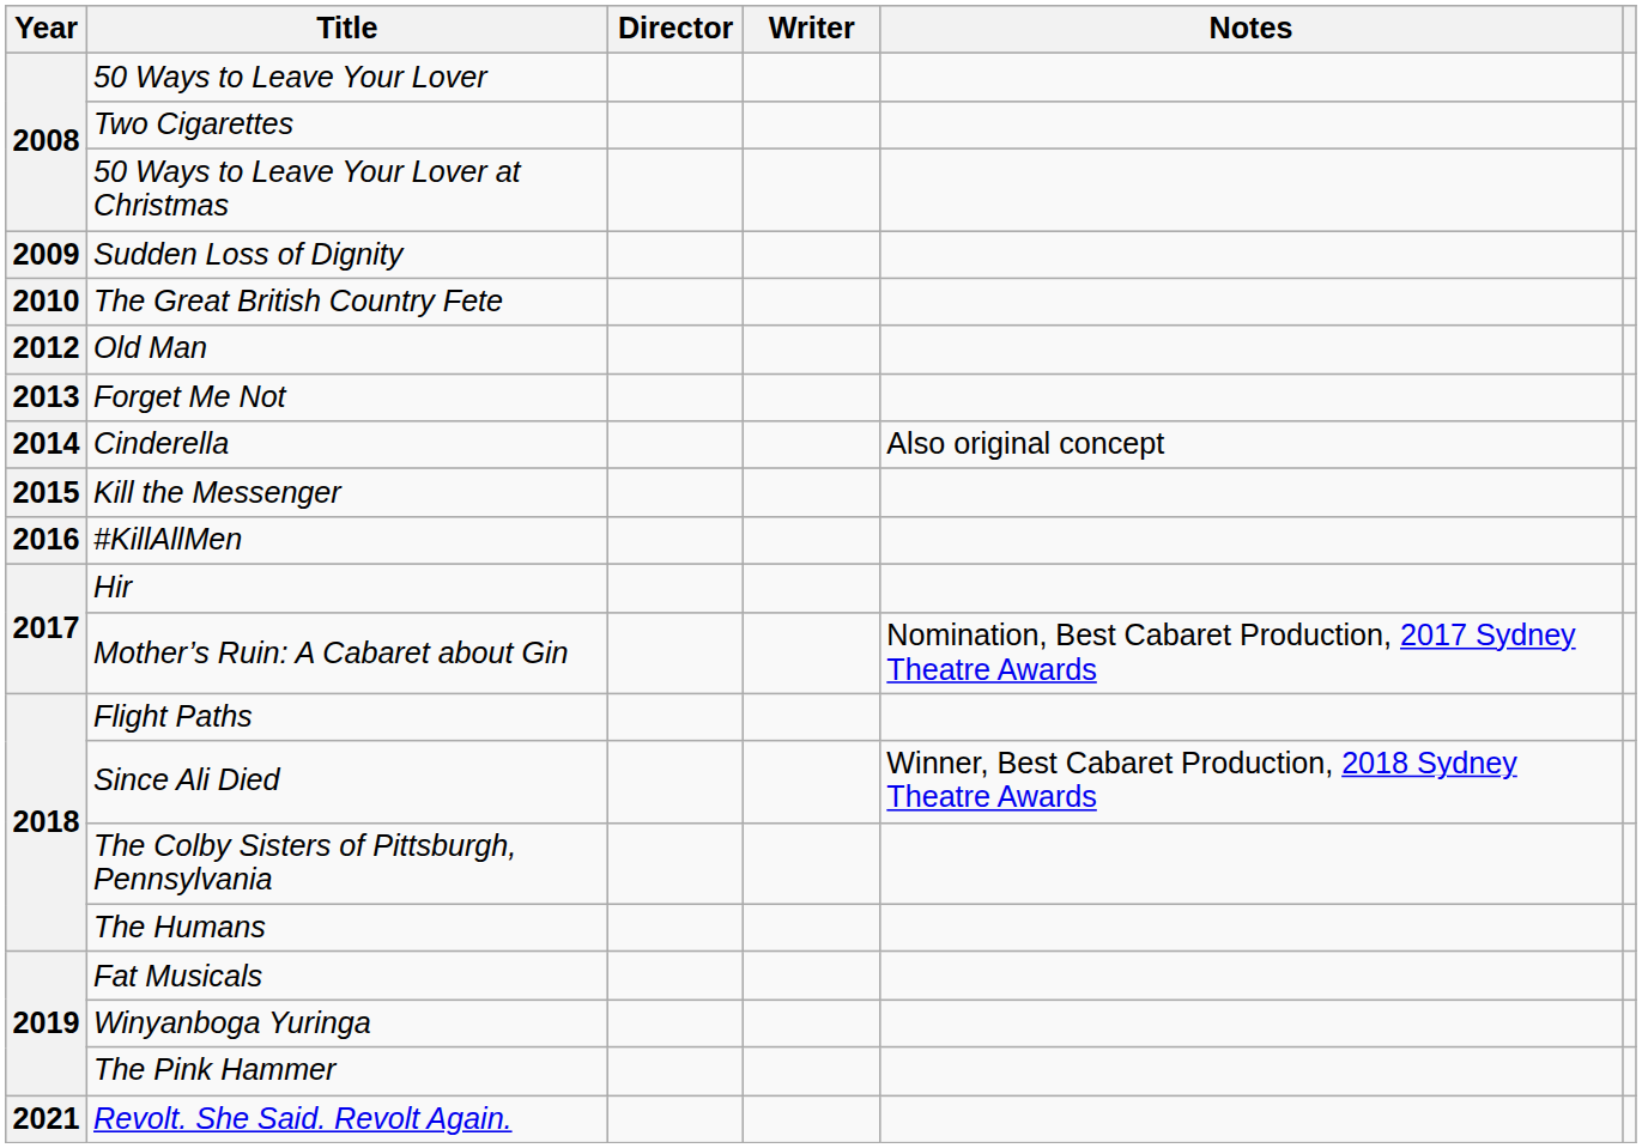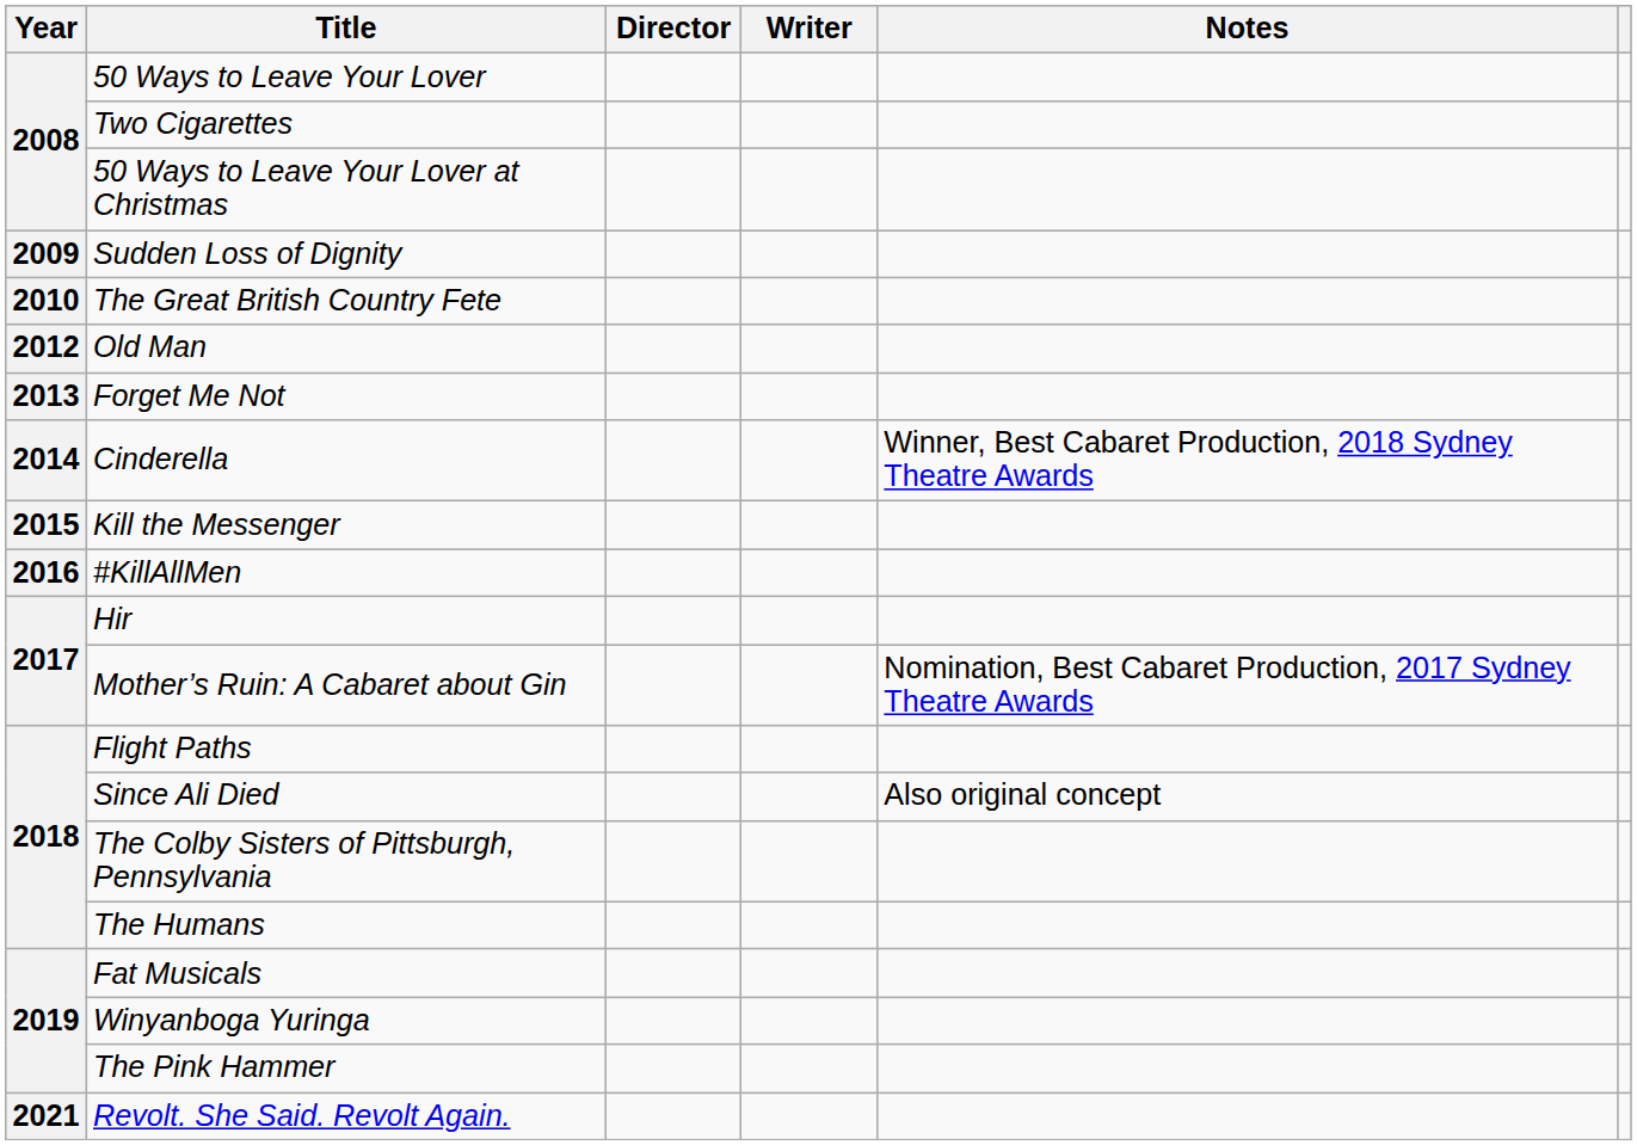 <table class="wikitable plainrowheaders sortable">
 <tr>
 <th scope="col">Year</th>
 <th scope="col">Title</th>
 <th scope="col" width=65>Director</th>
 <th scope="col" width=65>Writer</th>
 <th scope="col" class="unsortable">Notes</th>
 <th scope="col" class="unsortable"></th>
 </tr>
 <tr>
 <th scope="row" rowspan="3">2008</th>
 <td><em>50 Ways to Leave Your Lover</em></td>
 <td></td>
 <td></td>
 <td></td>
 <td></td>
 </tr>
 <tr>
 <td><em>Two Cigarettes</em></td>
 <td></td>
 <td></td>
 <td></td>
 <td></td>
 </tr>
 <tr>
 <td><em>50 Ways to Leave Your Lover at Christmas</em></td>
 <td></td>
 <td></td>
 <td></td>
 <td></td>
 </tr>
 <tr>
 <th scope="row">2009</th>
 <td><em>Sudden Loss of Dignity</em></td>
 <td></td>
 <td></td>
 <td></td>
 <td></td>
 </tr>
 <tr>
 <th scope="row">2010</th>
 <td><em>The Great British Country Fete</em></td>
 <td></td>
 <td></td>
 <td></td>
 <td></td>
 </tr>
 <tr>
 <th scope="row">2012</th>
 <td><em>Old Man</em></td>
 <td></td>
 <td></td>
 <td></td>
 <td></td>
 </tr>
 <tr>
 <th scope="row">2013</th>
 <td><em>Forget Me Not</em></td>
 <td></td>
 <td></td>
 <td></td>
 <td></td>
 </tr>
 <tr>
 <th scope="row">2014</th>
 <td><em>Cinderella</em></td>
 <td></td>
 <td></td>
-<td>Also original concept</td>
+<td>Winner, Best Cabaret Production, <a href='#'>2018 Sydney Theatre Awards</a></td>
 <td></td>
 </tr>
 <tr>
 <th scope="row">2015</th>
 <td><em>Kill the Messenger</em></td>
 <td></td>
 <td></td>
 <td></td>
 <td></td>
 </tr>
 <tr>
 <th scope="row">2016</th>
 <td><em>#KillAllMen</em></td>
 <td></td>
 <td></td>
 <td></td>
 <td></td>
 </tr>
 <tr>
 <th scope="row" rowspan="2">2017</th>
 <td><em>Hir</em></td>
 <td></td>
 <td></td>
 <td></td>
 <td></td>
 </tr>
 <tr>
 <td><em>Mother’s Ruin: A Cabaret about Gin</em></td>
 <td></td>
 <td></td>
 <td>Nomination, Best Cabaret Production, <a href='#'>2017 Sydney Theatre Awards</a></td>
 <td></td>
 </tr>
 <tr>
 <th scope="row" rowspan="4">2018</th>
 <td><em>Flight Paths</em></td>
 <td></td>
 <td></td>
 <td></td>
 <td></td>
 </tr>
 <tr>
 <td><em>Since Ali Died</em></td>
 <td></td>
 <td></td>
-<td>Winner, Best Cabaret Production, <a href='#'>2018 Sydney Theatre Awards</a></td>
+<td>Also original concept</td>
 <td></td>
 </tr>
 <tr>
 <td><em>The Colby Sisters of Pittsburgh, Pennsylvania</em></td>
 <td></td>
 <td></td>
 <td></td>
 <td></td>
 </tr>
 <tr>
 <td><em>The Humans</em></td>
 <td></td>
 <td></td>
 <td></td>
 <td></td>
 </tr>
 <tr>
 <th scope="row" rowspan="3">2019</th>
 <td><em>Fat Musicals</em></td>
 <td></td>
 <td></td>
 <td></td>
 <td></td>
 </tr>
 <tr>
 <td><em>Winyanboga Yuringa</em></td>
 <td></td>
 <td></td>
 <td></td>
 <td></td>
 </tr>
 <tr>
 <td><em>The Pink Hammer</em></td>
 <td></td>
 <td></td>
 <td></td>
 <td></td>
 </tr>
 <tr>
 <th scope="row">2021</th>
 <td><em><a href='#'>Revolt. She Said. Revolt Again.</a></em></td>
 <td></td>
 <td></td>
 <td></td>
 <td></td>
 </tr>
 </table>
